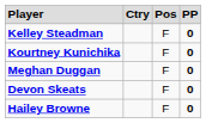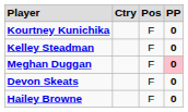 <table class="wikitable">
 <tr align="center" style="font-weight:bold; background-color:#dddddd;" |>
 <td align="left">Player</td>
 <td>Ctry</td>
 <td>Pos</td>
 <td>PP</td>
 </tr>
 <tr align="center">
-<td align="left"><strong><a href='#'>Kelley Steadman</a></strong></td>
+<td align="left"><strong><a href='#'>Kourtney Kunichika</a></strong></td>
 <td></td>
 <td>F</td>
 <td><strong>0</strong></td>
 </tr>
 <tr align="center">
-<td align="left"><strong><a href='#'>Kourtney Kunichika</a></strong></td>
+<td align="left"><strong><a href='#'>Kelley Steadman</a></strong></td>
 <td></td>
 <td>F</td>
 <td><strong>0</strong></td>
 </tr>
 <tr align="center">
 <td align="left"><strong><a href='#'>Meghan Duggan</a></strong></td>
 <td></td>
 <td>F</td>
-<td><strong>0</strong></td>
+<td style="background: pink;"><strong>0</strong></td>
 </tr>
 <tr align="center">
 <td align="left"><strong><a href='#'>Devon Skeats</a></strong></td>
 <td></td>
 <td>F</td>
 <td><strong>0</strong></td>
 </tr>
 <tr align="center">
 <td align="left"><strong><a href='#'>Hailey Browne</a></strong></td>
 <td></td>
 <td>F</td>
 <td><strong>0</strong></td>
 </tr>
 </table>
